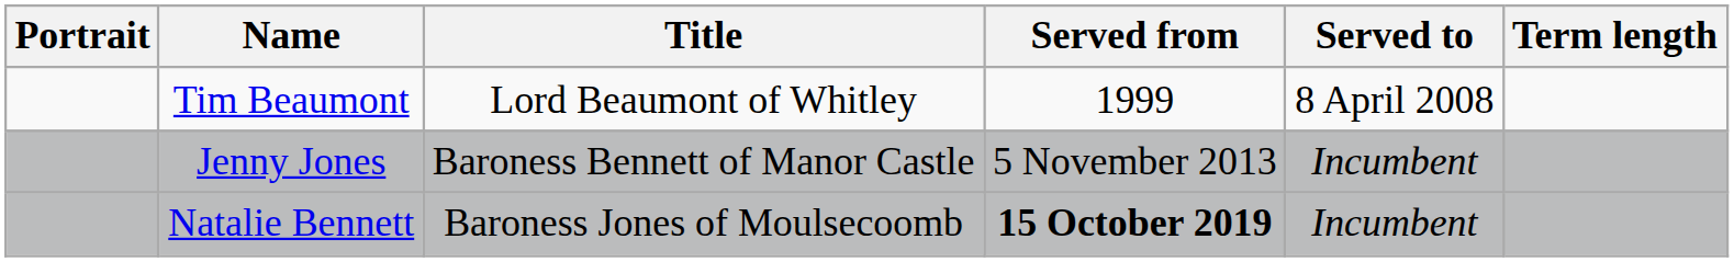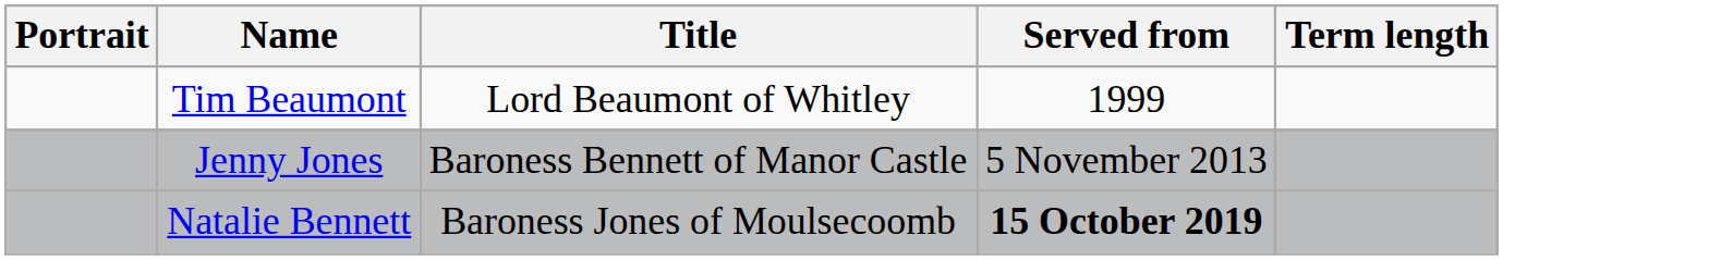 <table class="wikitable" style="text-align:center">
 <tr>
 <th>Portrait</th>
 <th>Name</th>
 <th>Title</th>
 <th>Served from</th>
-<th>Served to</th>
 <th>Term length</th>
 </tr>
 <tr>
 <td></td>
 <td><a href='#'>Tim Beaumont</a></td>
 <td>Lord Beaumont of Whitley</td>
 <td>1999</td>
-<td>8 April 2008</td>
 <td></td>
 </tr>
 <tr>
 <td bgcolor="#bbbcbd"></td>
 <td bgcolor="#bbbcbd"><a href='#'>Jenny Jones</a></td>
 <td bgcolor="#bbbcbd">Baroness Bennett of Manor Castle</td>
 <td bgcolor="#bbbcbd">5 November 2013</td>
-<td bgcolor="#bbbcbd"><em>Incumbent</em></td>
 <td bgcolor="#bbbcbd"></td>
 </tr>
 <tr>
 <td bgcolor="#bbbcbd"></td>
 <td bgcolor="#bbbcbd"><a href='#'>Natalie Bennett</a></td>
 <td bgcolor="#bbbcbd">Baroness Jones of Moulsecoomb</td>
 <td bgcolor="#bbbcbd"><strong>15 October 2019</strong></td>
-<td bgcolor="#bbbcbd"><em>Incumbent</em></td>
 <td bgcolor="#bbbcbd"></td>
 </tr>
 </table>
